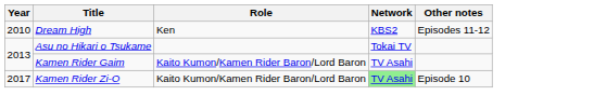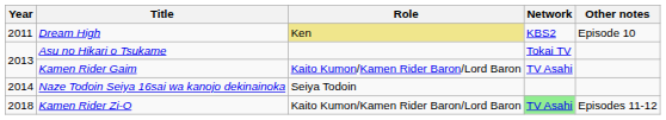 <table class="wikitable" style="font-size: 90%;">
 <tr>
 <th>Year</th>
 <th>Title</th>
 <th>Role</th>
 <th>Network</th>
 <th>Other notes</th>
 </tr>
 <tr>
-<td>2010</td>
+<td>2011</td>
 <td><em><a href='#'>Dream High</a></em></td>
-<td>Ken</td>
+<td style="background: khaki;">Ken</td>
 <td><a href='#'>KBS2</a></td>
-<td>Episodes 11-12</td>
+<td>Episode 10</td>
 </tr>
 <tr>
 <td rowspan="2">2013</td>
 <td><em><a href='#'>Asu no Hikari o Tsukame</a></em></td>
 <td></td>
 <td><a href='#'>Tokai TV</a></td>
 <td></td>
 </tr>
 <tr>
 <td><em><a href='#'>Kamen Rider Gaim</a></em></td>
 <td><a href='#'>Kaito Kumon</a>/<a href='#'>Kamen Rider Baron</a>/Lord Baron</td>
 <td><a href='#'>TV Asahi</a></td>
 <td></td>
 </tr>
 <tr>
-<td>2017</td>
+<td>2014</td>
+<td><em><a href='#'>Naze Todoin Seiya 16sai wa kanojo dekinainoka</a></em></td>
+<td>Seiya Todoin</td>
+<td></td>
+<td></td>
+</tr>
+<tr>
+<td>2018</td>
 <td><em><a href='#'>Kamen Rider Zi-O</a></em></td>
 <td>Kaito Kumon/Kamen Rider Baron/Lord Baron</td>
 <td style="background: lightgreen;"><a href='#'>TV Asahi</a></td>
-<td>Episode 10</td>
+<td>Episodes 11-12</td>
 </tr>
 </table>
